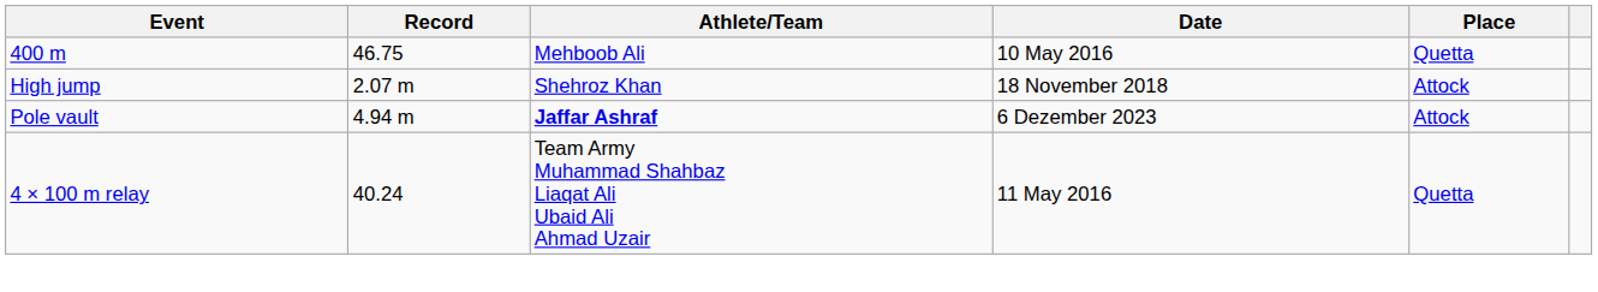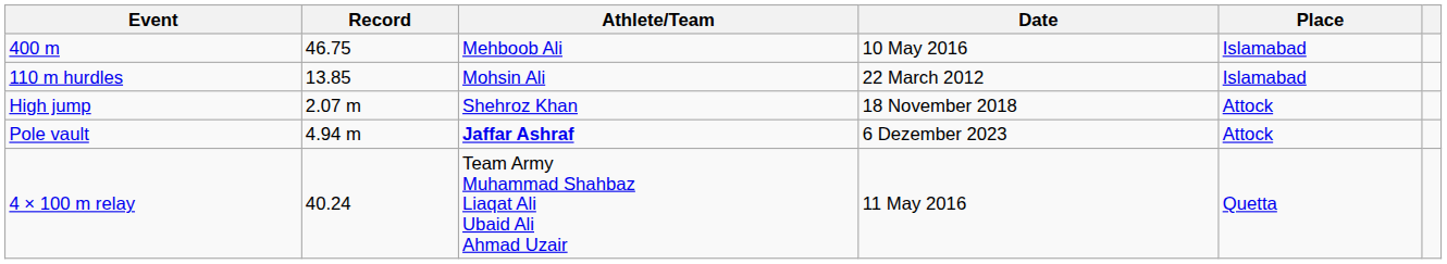 <table class="wikitable" style="font-size:95%; width: 95%;">
 <tr>
 <th>Event</th>
 <th>Record</th>
 <th>Athlete/Team</th>
 <th>Date</th>
 <th>Place</th>
 <th></th>
 </tr>
 <tr>
 <td><a href='#'>400 m</a></td>
 <td>46.75</td>
 <td><a href='#'>Mehboob Ali</a></td>
 <td>10 May 2016</td>
-<td><a href='#'>Quetta</a></td>
+<td><a href='#'>Islamabad</a></td>
+<td></td>
+</tr>
+<tr>
+<td><a href='#'>110 m hurdles</a></td>
+<td>13.85 </td>
+<td><a href='#'>Mohsin Ali</a></td>
+<td>22 March 2012</td>
+<td><a href='#'>Islamabad</a></td>
 <td></td>
 </tr>
 <tr>
 <td><a href='#'>High jump</a></td>
 <td>2.07 m </td>
 <td><a href='#'>Shehroz Khan</a></td>
 <td>18 November 2018</td>
 <td><a href='#'>Attock</a></td>
 <td></td>
 </tr>
 <tr>
 <td><a href='#'>Pole vault</a></td>
 <td>4.94 m </td>
 <td><strong><a href='#'>Jaffar Ashraf</a></strong></td>
 <td>6 Dezember 2023</td>
 <td><a href='#'>Attock</a></td>
 <td></td>
 </tr>
 <tr>
 <td><a href='#'>4 × 100 m relay</a></td>
 <td>40.24</td>
 <td>Team Army<br><a href='#'>Muhammad Shahbaz</a><br><a href='#'>Liaqat Ali</a><br><a href='#'>Ubaid Ali</a><br><a href='#'>Ahmad Uzair</a></td>
 <td>11 May 2016</td>
 <td><a href='#'>Quetta</a></td>
 <td></td>
 </tr>
 </table>
